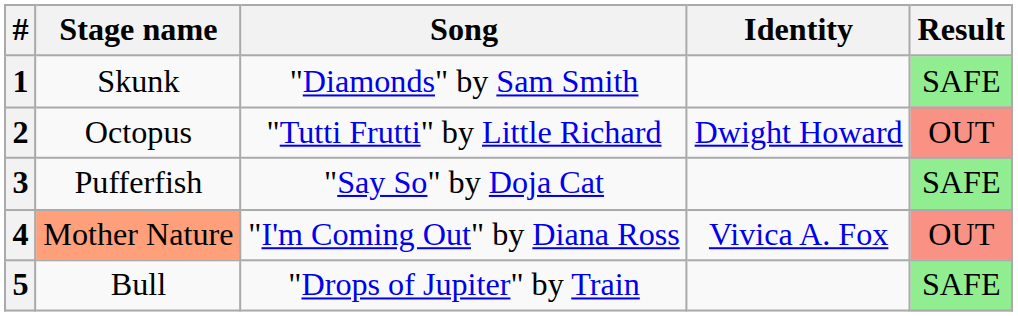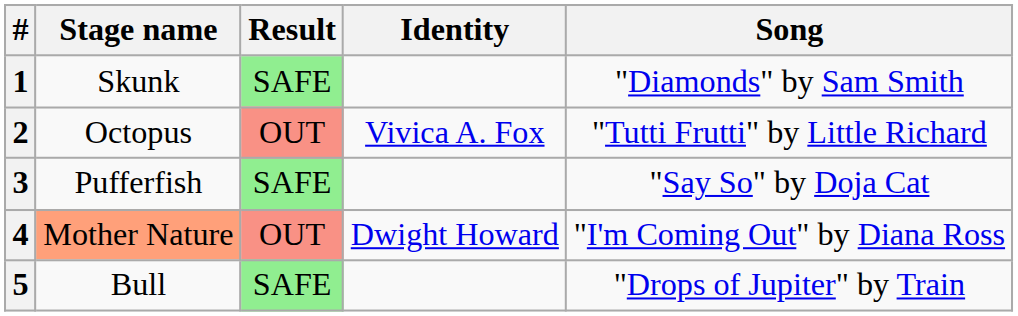 <table class="wikitable plainrowheaders" style="text-align: center;">
 <tr>
 <th>#</th>
 <th>Stage name</th>
+<th>Result</th>
+<th>Identity</th>
 <th>Song</th>
-<th>Identity</th>
-<th>Result</th>
 </tr>
 <tr>
 <th>1</th>
 <td>Skunk</td>
+<td bgcolor=lightgreen>SAFE</td>
+<td></td>
 <td>"<a href='#'>Diamonds</a>" by <a href='#'>Sam Smith</a></td>
-<td></td>
-<td bgcolor=lightgreen>SAFE</td>
 </tr>
 <tr>
 <th>2</th>
 <td>Octopus</td>
+<td bgcolor="#F99185">OUT</td>
+<td><a href='#'>Vivica A. Fox</a></td>
 <td>"<a href='#'>Tutti Frutti</a>" by <a href='#'>Little Richard</a></td>
-<td><a href='#'>Dwight Howard</a></td>
-<td bgcolor="#F99185">OUT</td>
 </tr>
 <tr>
 <th>3</th>
 <td>Pufferfish</td>
+<td bgcolor=lightgreen>SAFE</td>
+<td></td>
 <td>"<a href='#'>Say So</a>" by <a href='#'>Doja Cat</a></td>
-<td></td>
-<td bgcolor=lightgreen>SAFE</td>
 </tr>
 <tr>
 <th>4</th>
 <td style="background: lightsalmon;">Mother Nature</td>
+<td bgcolor="#F99185">OUT</td>
+<td><a href='#'>Dwight Howard</a></td>
 <td>"<a href='#'>I'm Coming Out</a>" by <a href='#'>Diana Ross</a></td>
-<td><a href='#'>Vivica A. Fox</a></td>
-<td bgcolor="#F99185">OUT</td>
 </tr>
 <tr>
 <th>5</th>
 <td>Bull</td>
+<td bgcolor=lightgreen>SAFE</td>
+<td></td>
 <td>"<a href='#'>Drops of Jupiter</a>" by <a href='#'>Train</a></td>
-<td></td>
-<td bgcolor=lightgreen>SAFE</td>
 </tr>
 </table>
